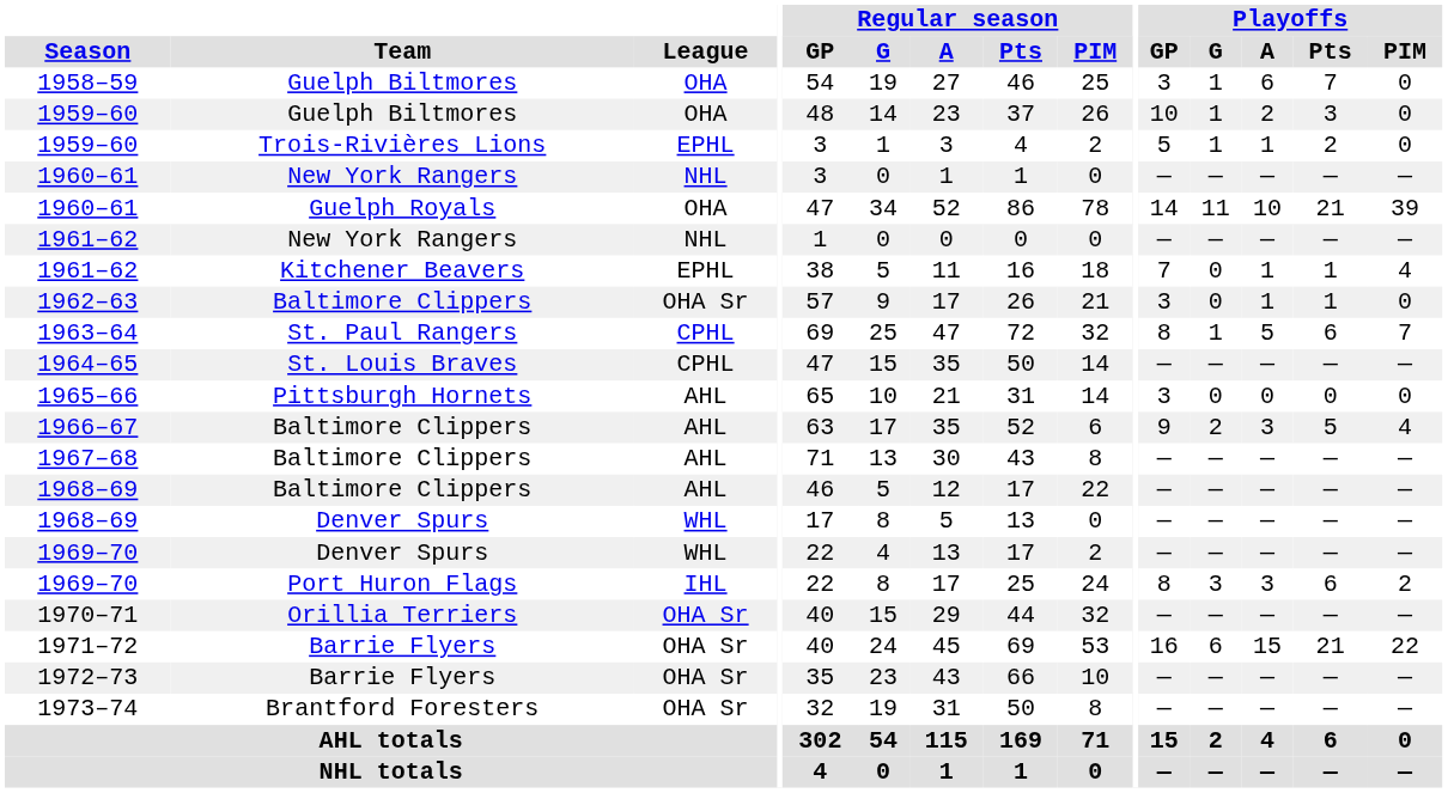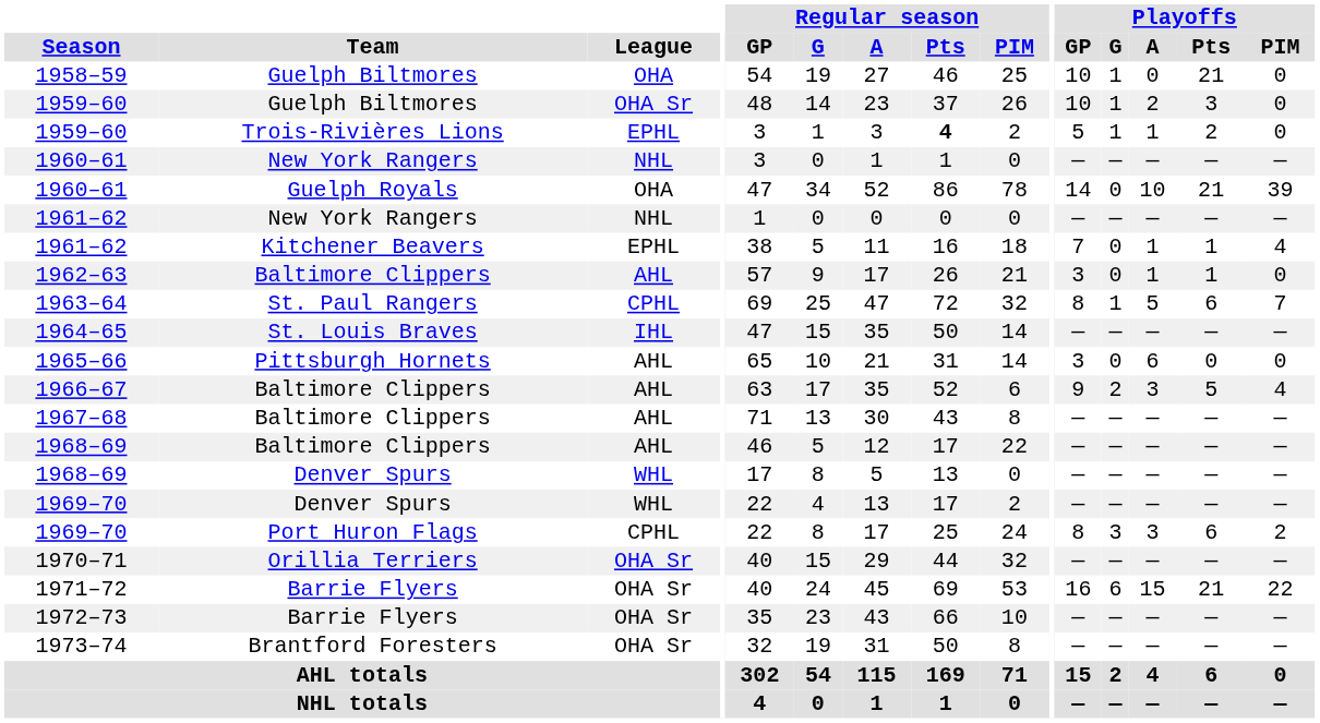 <table border="0" cellpadding="1" cellspacing="0" style="text-align:center; width:60em">
 <tr bgcolor="#e0e0e0">
 <th colspan="3" bgcolor="#ffffff"></th>
 <th rowspan="100" bgcolor="#ffffff"></th>
 <th colspan="5"><a href='#'>Regular season</a></th>
 <th rowspan="100" bgcolor="#ffffff"></th>
 <th colspan="5"><a href='#'>Playoffs</a></th>
 </tr>
 <tr bgcolor="#e0e0e0">
 <th><a href='#'>Season</a></th>
 <th>Team</th>
 <th>League</th>
 <th>GP</th>
 <th><a href='#'>G</a></th>
 <th><a href='#'>A</a></th>
 <th><a href='#'>Pts</a></th>
 <th><a href='#'>PIM</a></th>
 <th>GP</th>
 <th>G</th>
 <th>A</th>
 <th>Pts</th>
 <th>PIM</th>
 </tr>
 <tr>
 <td><a href='#'>1958–59</a></td>
 <td><a href='#'>Guelph Biltmores</a></td>
 <td><a href='#'>OHA</a></td>
 <td>54</td>
 <td>19</td>
 <td>27</td>
 <td>46</td>
 <td>25</td>
-<td>3</td>
+<td>10</td>
 <td>1</td>
-<td>6</td>
-<td>7</td>
+<td>0</td>
+<td>21</td>
 <td>0</td>
 </tr>
 <tr bgcolor="#f0f0f0">
 <td><a href='#'>1959–60</a></td>
 <td>Guelph Biltmores</td>
-<td>OHA</td>
+<td><a href='#'>OHA Sr</a></td>
 <td>48</td>
 <td>14</td>
 <td>23</td>
 <td>37</td>
 <td>26</td>
 <td>10</td>
 <td>1</td>
 <td>2</td>
 <td>3</td>
 <td>0</td>
 </tr>
 <tr>
 <td><a href='#'>1959–60</a></td>
 <td><a href='#'>Trois-Rivières Lions</a></td>
 <td><a href='#'>EPHL</a></td>
 <td>3</td>
 <td>1</td>
 <td>3</td>
-<td>4</td>
+<td><strong>4</strong></td>
 <td>2</td>
 <td>5</td>
 <td>1</td>
 <td>1</td>
 <td>2</td>
 <td>0</td>
 </tr>
 <tr bgcolor="#f0f0f0">
 <td><a href='#'>1960–61</a></td>
 <td><a href='#'>New York Rangers</a></td>
 <td><a href='#'>NHL</a></td>
 <td>3</td>
 <td>0</td>
 <td>1</td>
 <td>1</td>
 <td>0</td>
 <td>—</td>
 <td>—</td>
 <td>—</td>
 <td>—</td>
 <td>—</td>
 </tr>
 <tr>
 <td><a href='#'>1960–61</a></td>
 <td><a href='#'>Guelph Royals</a></td>
 <td>OHA</td>
 <td>47</td>
 <td>34</td>
 <td>52</td>
 <td>86</td>
 <td>78</td>
 <td>14</td>
-<td>11</td>
+<td>0</td>
 <td>10</td>
 <td>21</td>
 <td>39</td>
 </tr>
 <tr bgcolor="#f0f0f0">
 <td><a href='#'>1961–62</a></td>
 <td>New York Rangers</td>
 <td>NHL</td>
 <td>1</td>
 <td>0</td>
 <td>0</td>
 <td>0</td>
 <td>0</td>
 <td>—</td>
 <td>—</td>
 <td>—</td>
 <td>—</td>
 <td>—</td>
 </tr>
 <tr>
 <td><a href='#'>1961–62</a></td>
 <td><a href='#'>Kitchener Beavers</a></td>
 <td>EPHL</td>
 <td>38</td>
 <td>5</td>
 <td>11</td>
 <td>16</td>
 <td>18</td>
 <td>7</td>
 <td>0</td>
 <td>1</td>
 <td>1</td>
 <td>4</td>
 </tr>
 <tr bgcolor="#f0f0f0">
 <td><a href='#'>1962–63</a></td>
 <td><a href='#'>Baltimore Clippers</a></td>
-<td>OHA Sr</td>
+<td><a href='#'>AHL</a></td>
 <td>57</td>
 <td>9</td>
 <td>17</td>
 <td>26</td>
 <td>21</td>
 <td>3</td>
 <td>0</td>
 <td>1</td>
 <td>1</td>
 <td>0</td>
 </tr>
 <tr>
 <td><a href='#'>1963–64</a></td>
 <td><a href='#'>St. Paul Rangers</a></td>
 <td><a href='#'>CPHL</a></td>
 <td>69</td>
 <td>25</td>
 <td>47</td>
 <td>72</td>
 <td>32</td>
 <td>8</td>
 <td>1</td>
 <td>5</td>
 <td>6</td>
 <td>7</td>
 </tr>
 <tr bgcolor="#f0f0f0">
 <td><a href='#'>1964–65</a></td>
 <td><a href='#'>St. Louis Braves</a></td>
-<td>CPHL</td>
+<td><a href='#'>IHL</a></td>
 <td>47</td>
 <td>15</td>
 <td>35</td>
 <td>50</td>
 <td>14</td>
 <td>—</td>
 <td>—</td>
 <td>—</td>
 <td>—</td>
 <td>—</td>
 </tr>
 <tr>
 <td><a href='#'>1965–66</a></td>
 <td><a href='#'>Pittsburgh Hornets</a></td>
 <td>AHL</td>
 <td>65</td>
 <td>10</td>
 <td>21</td>
 <td>31</td>
 <td>14</td>
 <td>3</td>
 <td>0</td>
-<td>0</td>
+<td>6</td>
 <td>0</td>
 <td>0</td>
 </tr>
 <tr bgcolor="#f0f0f0">
 <td><a href='#'>1966–67</a></td>
 <td>Baltimore Clippers</td>
 <td>AHL</td>
 <td>63</td>
 <td>17</td>
 <td>35</td>
 <td>52</td>
 <td>6</td>
 <td>9</td>
 <td>2</td>
 <td>3</td>
 <td>5</td>
 <td>4</td>
 </tr>
 <tr>
 <td><a href='#'>1967–68</a></td>
 <td>Baltimore Clippers</td>
 <td>AHL</td>
 <td>71</td>
 <td>13</td>
 <td>30</td>
 <td>43</td>
 <td>8</td>
 <td>—</td>
 <td>—</td>
 <td>—</td>
 <td>—</td>
 <td>—</td>
 </tr>
 <tr bgcolor="#f0f0f0">
 <td><a href='#'>1968–69</a></td>
 <td>Baltimore Clippers</td>
 <td>AHL</td>
 <td>46</td>
 <td>5</td>
 <td>12</td>
 <td>17</td>
 <td>22</td>
 <td>—</td>
 <td>—</td>
 <td>—</td>
 <td>—</td>
 <td>—</td>
 </tr>
 <tr>
 <td><a href='#'>1968–69</a></td>
 <td><a href='#'>Denver Spurs</a></td>
 <td><a href='#'>WHL</a></td>
 <td>17</td>
 <td>8</td>
 <td>5</td>
 <td>13</td>
 <td>0</td>
 <td>—</td>
 <td>—</td>
 <td>—</td>
 <td>—</td>
 <td>—</td>
 </tr>
 <tr bgcolor="#f0f0f0">
 <td><a href='#'>1969–70</a></td>
 <td>Denver Spurs</td>
 <td>WHL</td>
 <td>22</td>
 <td>4</td>
 <td>13</td>
 <td>17</td>
 <td>2</td>
 <td>—</td>
 <td>—</td>
 <td>—</td>
 <td>—</td>
 <td>—</td>
 </tr>
 <tr>
 <td><a href='#'>1969–70</a></td>
 <td><a href='#'>Port Huron Flags</a></td>
-<td><a href='#'>IHL</a></td>
+<td>CPHL</td>
 <td>22</td>
 <td>8</td>
 <td>17</td>
 <td>25</td>
 <td>24</td>
 <td>8</td>
 <td>3</td>
 <td>3</td>
 <td>6</td>
 <td>2</td>
 </tr>
 <tr bgcolor="#f0f0f0">
 <td>1970–71</td>
 <td><a href='#'>Orillia Terriers</a></td>
 <td><a href='#'>OHA Sr</a></td>
 <td>40</td>
 <td>15</td>
 <td>29</td>
 <td>44</td>
 <td>32</td>
 <td>—</td>
 <td>—</td>
 <td>—</td>
 <td>—</td>
 <td>—</td>
 </tr>
 <tr>
 <td>1971–72</td>
 <td><a href='#'>Barrie Flyers</a></td>
 <td>OHA Sr</td>
 <td>40</td>
 <td>24</td>
 <td>45</td>
 <td>69</td>
 <td>53</td>
 <td>16</td>
 <td>6</td>
 <td>15</td>
 <td>21</td>
 <td>22</td>
 </tr>
 <tr bgcolor="#f0f0f0">
 <td>1972–73</td>
 <td>Barrie Flyers</td>
 <td>OHA Sr</td>
 <td>35</td>
 <td>23</td>
 <td>43</td>
 <td>66</td>
 <td>10</td>
 <td>—</td>
 <td>—</td>
 <td>—</td>
 <td>—</td>
 <td>—</td>
 </tr>
 <tr>
 <td>1973–74</td>
 <td>Brantford Foresters</td>
 <td>OHA Sr</td>
 <td>32</td>
 <td>19</td>
 <td>31</td>
 <td>50</td>
 <td>8</td>
 <td>—</td>
 <td>—</td>
 <td>—</td>
 <td>—</td>
 <td>—</td>
 </tr>
 <tr bgcolor="#e0e0e0">
 <th colspan="3">AHL totals</th>
 <th>302</th>
 <th>54</th>
 <th>115</th>
 <th>169</th>
 <th>71</th>
 <th>15</th>
 <th>2</th>
 <th>4</th>
 <th>6</th>
 <th>0</th>
 </tr>
 <tr bgcolor="#e0e0e0">
 <th colspan="3">NHL totals</th>
 <th>4</th>
 <th>0</th>
 <th>1</th>
 <th>1</th>
 <th>0</th>
 <th>—</th>
 <th>—</th>
 <th>—</th>
 <th>—</th>
 <th>—</th>
 </tr>
 </table>
